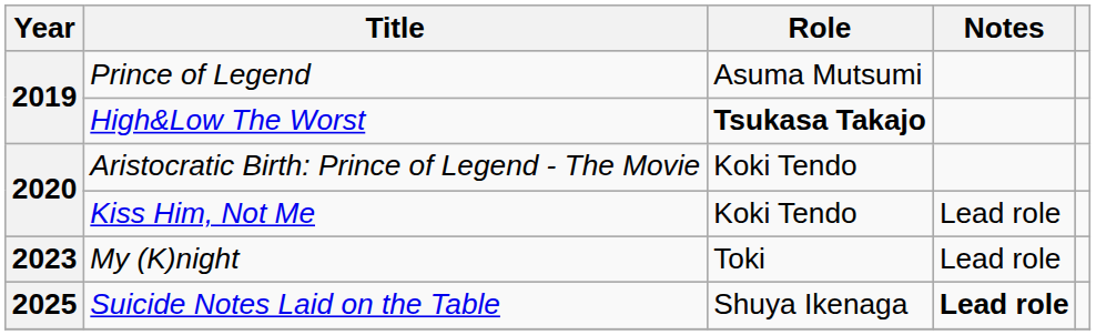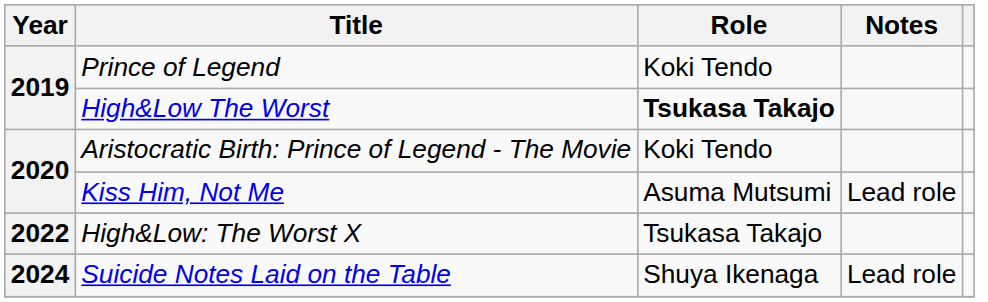 <table class="wikitable plainrowheaders">
 <tr>
 <th scope="col">Year</th>
 <th scope="col">Title</th>
 <th scope="col">Role</th>
 <th scope="col">Notes</th>
 <th class="unsortable" scope="col"></th>
 </tr>
 <tr>
 <th scope="row" rowspan="2">2019</th>
 <td><em>Prince of Legend</em></td>
-<td>Asuma Mutsumi</td>
+<td>Koki Tendo</td>
 <td></td>
 <td style="text-align:center"></td>
 </tr>
 <tr>
 <td><em><a href='#'>High&Low The Worst</a></em></td>
 <td><strong>Tsukasa Takajo</strong></td>
 <td></td>
 <td style="text-align:center"></td>
 </tr>
 <tr>
 <th scope="row" rowspan="2">2020</th>
 <td><em>Aristocratic Birth: Prince of Legend - The Movie</em></td>
 <td>Koki Tendo</td>
 <td></td>
 <td style="text-align:center"></td>
 </tr>
 <tr>
 <td><em><a href='#'>Kiss Him, Not Me</a></em></td>
-<td>Koki Tendo</td>
+<td>Asuma Mutsumi</td>
 <td>Lead role</td>
 <td style="text-align:center"></td>
 </tr>
 <tr>
-<th scope="row">2023</th>
-<td><em>My (K)night</em></td>
-<td>Toki</td>
-<td>Lead role</td>
+<th scope="row">2022</th>
+<td><em>High&Low: The Worst X</em></td>
+<td>Tsukasa Takajo</td>
+<td></td>
 <td style="text-align:center"></td>
 </tr>
 <tr>
-<th scope="row">2025</th>
+<th scope="row">2024</th>
 <td><em><a href='#'>Suicide Notes Laid on the Table</a></em></td>
 <td>Shuya Ikenaga</td>
-<td><strong>Lead role</strong></td>
+<td>Lead role</td>
 <td style="text-align:center"></td>
 </tr>
 <tr>
 </tr>
 </table>
